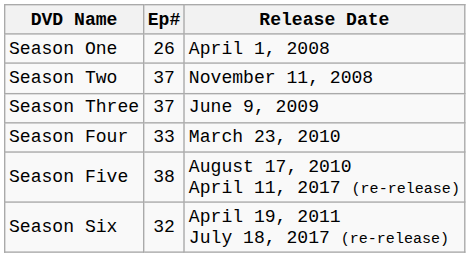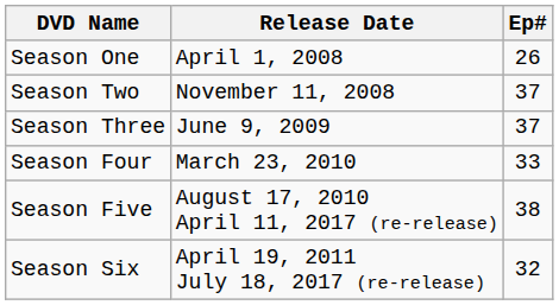 <table class="wikitable">
 <tr>
 <th>DVD Name</th>
+<th>Release Date</th>
 <th>Ep#</th>
-<th>Release Date</th>
 </tr>
 <tr>
 <td>Season One</td>
+<td>April 1, 2008</td>
 <td align="center">26</td>
-<td>April 1, 2008</td>
 </tr>
 <tr>
 <td>Season Two</td>
+<td>November 11, 2008</td>
 <td align="center">37</td>
-<td>November 11, 2008</td>
 </tr>
 <tr>
 <td>Season Three</td>
+<td>June 9, 2009</td>
 <td align="center">37</td>
-<td>June 9, 2009</td>
 </tr>
 <tr>
 <td>Season Four</td>
+<td>March 23, 2010</td>
 <td align="center">33</td>
-<td>March 23, 2010</td>
 </tr>
 <tr>
 <td>Season Five</td>
+<td>August 17, 2010<br>April 11, 2017 <small>(re-release)</small></td>
 <td align="center">38</td>
-<td>August 17, 2010<br>April 11, 2017 <small>(re-release)</small></td>
 </tr>
 <tr>
 <td>Season Six</td>
+<td>April 19, 2011<br>July 18, 2017 <small>(re-release)</small></td>
 <td align="center">32</td>
-<td>April 19, 2011<br>July 18, 2017 <small>(re-release)</small></td>
 </tr>
 </table>
